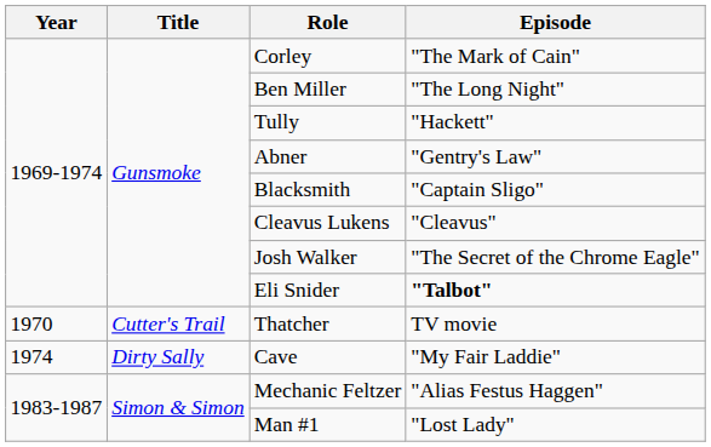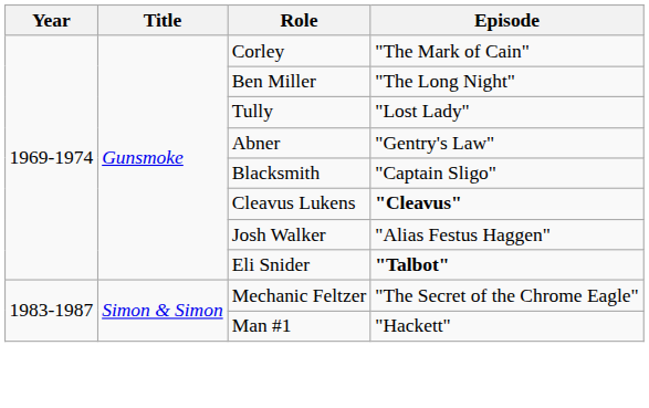 <table class="wikitable">
 <tr>
 <th>Year</th>
 <th>Title</th>
 <th>Role</th>
 <th>Episode</th>
 </tr>
 <tr>
 <td rowspan=8>1969-1974</td>
 <td rowspan=8><em><a href='#'>Gunsmoke</a></em></td>
 <td>Corley</td>
 <td>"The Mark of Cain"</td>
 </tr>
 <tr>
 <td>Ben Miller</td>
 <td>"The Long Night"</td>
 </tr>
 <tr>
 <td>Tully</td>
-<td>"Hackett"</td>
+<td>"Lost Lady"</td>
 </tr>
 <tr>
 <td>Abner</td>
 <td>"Gentry's Law"</td>
 </tr>
 <tr>
 <td>Blacksmith</td>
 <td>"Captain Sligo"</td>
 </tr>
 <tr>
 <td>Cleavus Lukens</td>
-<td>"Cleavus"</td>
+<td><strong>"Cleavus"</strong></td>
 </tr>
 <tr>
 <td>Josh Walker</td>
-<td>"The Secret of the Chrome Eagle"</td>
+<td>"Alias Festus Haggen"</td>
 </tr>
 <tr>
 <td>Eli Snider</td>
 <td><strong>"Talbot"</strong></td>
 </tr>
 <tr>
-<td>1970</td>
-<td><em><a href='#'>Cutter's Trail</a></em></td>
-<td>Thatcher</td>
-<td>TV movie</td>
-</tr>
-<tr>
-<td>1974</td>
-<td><em><a href='#'>Dirty Sally</a></em></td>
-<td>Cave</td>
-<td>"My Fair Laddie"</td>
-</tr>
-<tr>
 <td rowspan=2>1983-1987</td>
 <td rowspan=2><em><a href='#'>Simon & Simon</a></em></td>
 <td>Mechanic Feltzer</td>
-<td>"Alias Festus Haggen"</td>
+<td>"The Secret of the Chrome Eagle"</td>
 </tr>
 <tr>
 <td>Man #1</td>
-<td>"Lost Lady"</td>
+<td>"Hackett"</td>
 </tr>
 </table>
